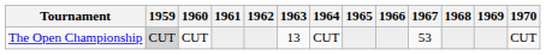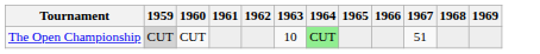 <table class="wikitable" style="font-size:95%;text-align:center;">
 <tr>
 <th>Tournament</th>
 <th>1959</th>
 <th>1960</th>
 <th>1961</th>
 <th>1962</th>
 <th>1963</th>
 <th>1964</th>
 <th>1965</th>
 <th>1966</th>
 <th>1967</th>
 <th>1968</th>
 <th>1969</th>
-<th>1970</th>
 </tr>
 <tr>
 <td align=left><a href='#'>The Open Championship</a></td>
 <td style="background: lightgrey;">CUT</td>
 <td>CUT</td>
 <td style="background:#eeeeee;"></td>
 <td style="background:#eeeeee;"></td>
-<td>13</td>
-<td>CUT</td>
+<td>10</td>
+<td style="background: lightgreen;">CUT</td>
 <td style="background:#eeeeee;"></td>
 <td style="background:#eeeeee;"></td>
-<td>53</td>
+<td>51</td>
 <td style="background:#eeeeee;"></td>
 <td style="background:#eeeeee;"></td>
-<td>CUT</td>
 </tr>
 </table>
